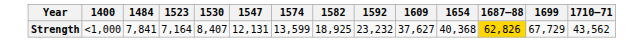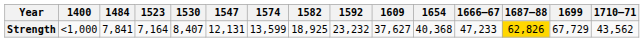 <table class="wikitable" style="text-align:center; margin:1em auto 1em auto;">
 <tr>
 <th>Year</th>
 <th>1400</th>
 <th>1484</th>
 <th>1523</th>
 <th>1530</th>
 <th>1547</th>
 <th>1574</th>
 <th>1582</th>
 <th>1592</th>
 <th>1609</th>
 <th>1654</th>
+<th>1666–67</th>
 <th>1687–88</th>
 <th>1699</th>
 <th>1710–71</th>
 </tr>
 <tr>
 <th>Strength</th>
 <td><1,000</td>
 <td>7,841</td>
 <td>7,164</td>
 <td>8,407</td>
 <td>12,131</td>
 <td>13,599</td>
 <td>18,925</td>
 <td>23,232</td>
 <td>37,627</td>
 <td>40,368</td>
+<td>47,233</td>
 <td style="background: gold;">62,826</td>
 <td>67,729</td>
 <td>43,562</td>
 </tr>
 </table>
